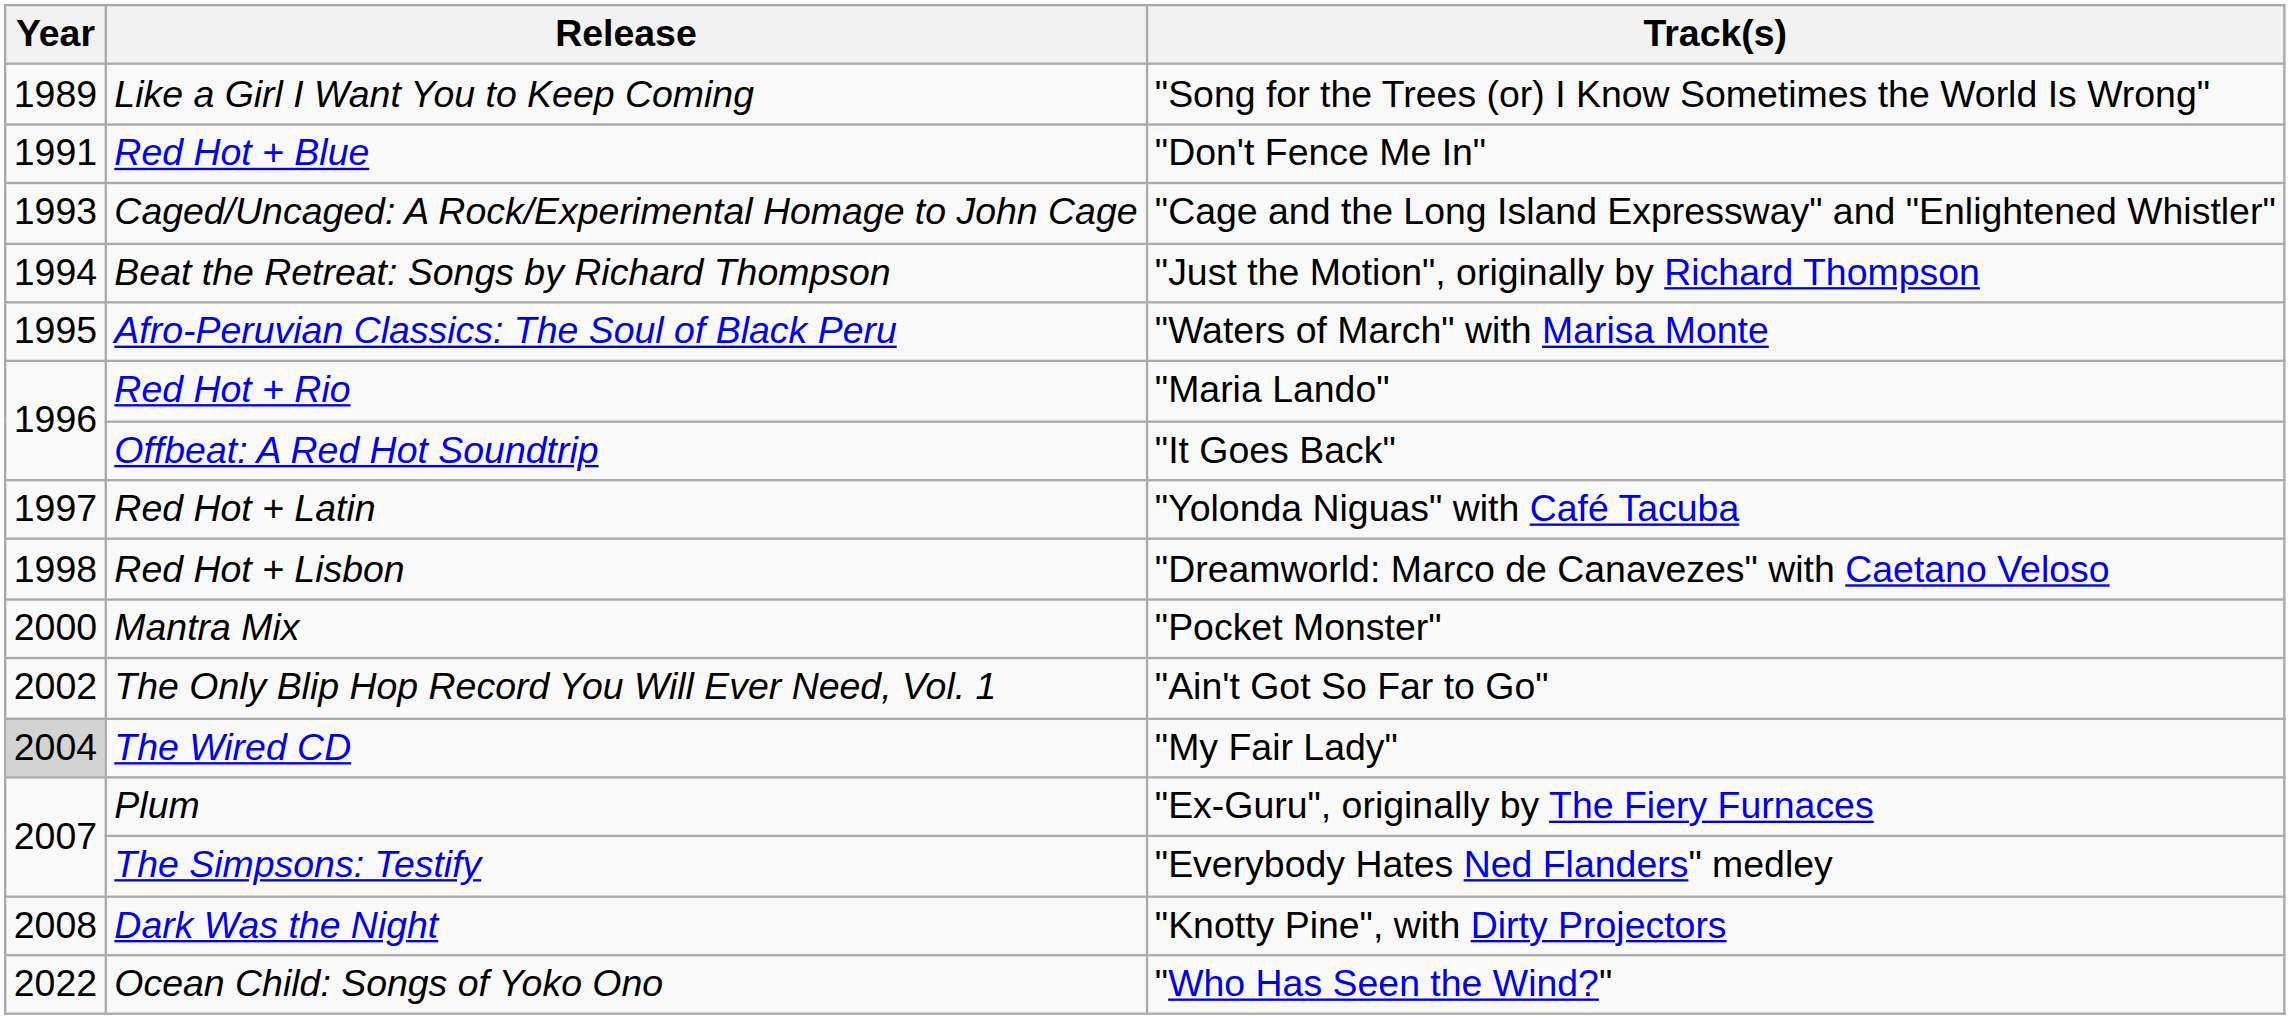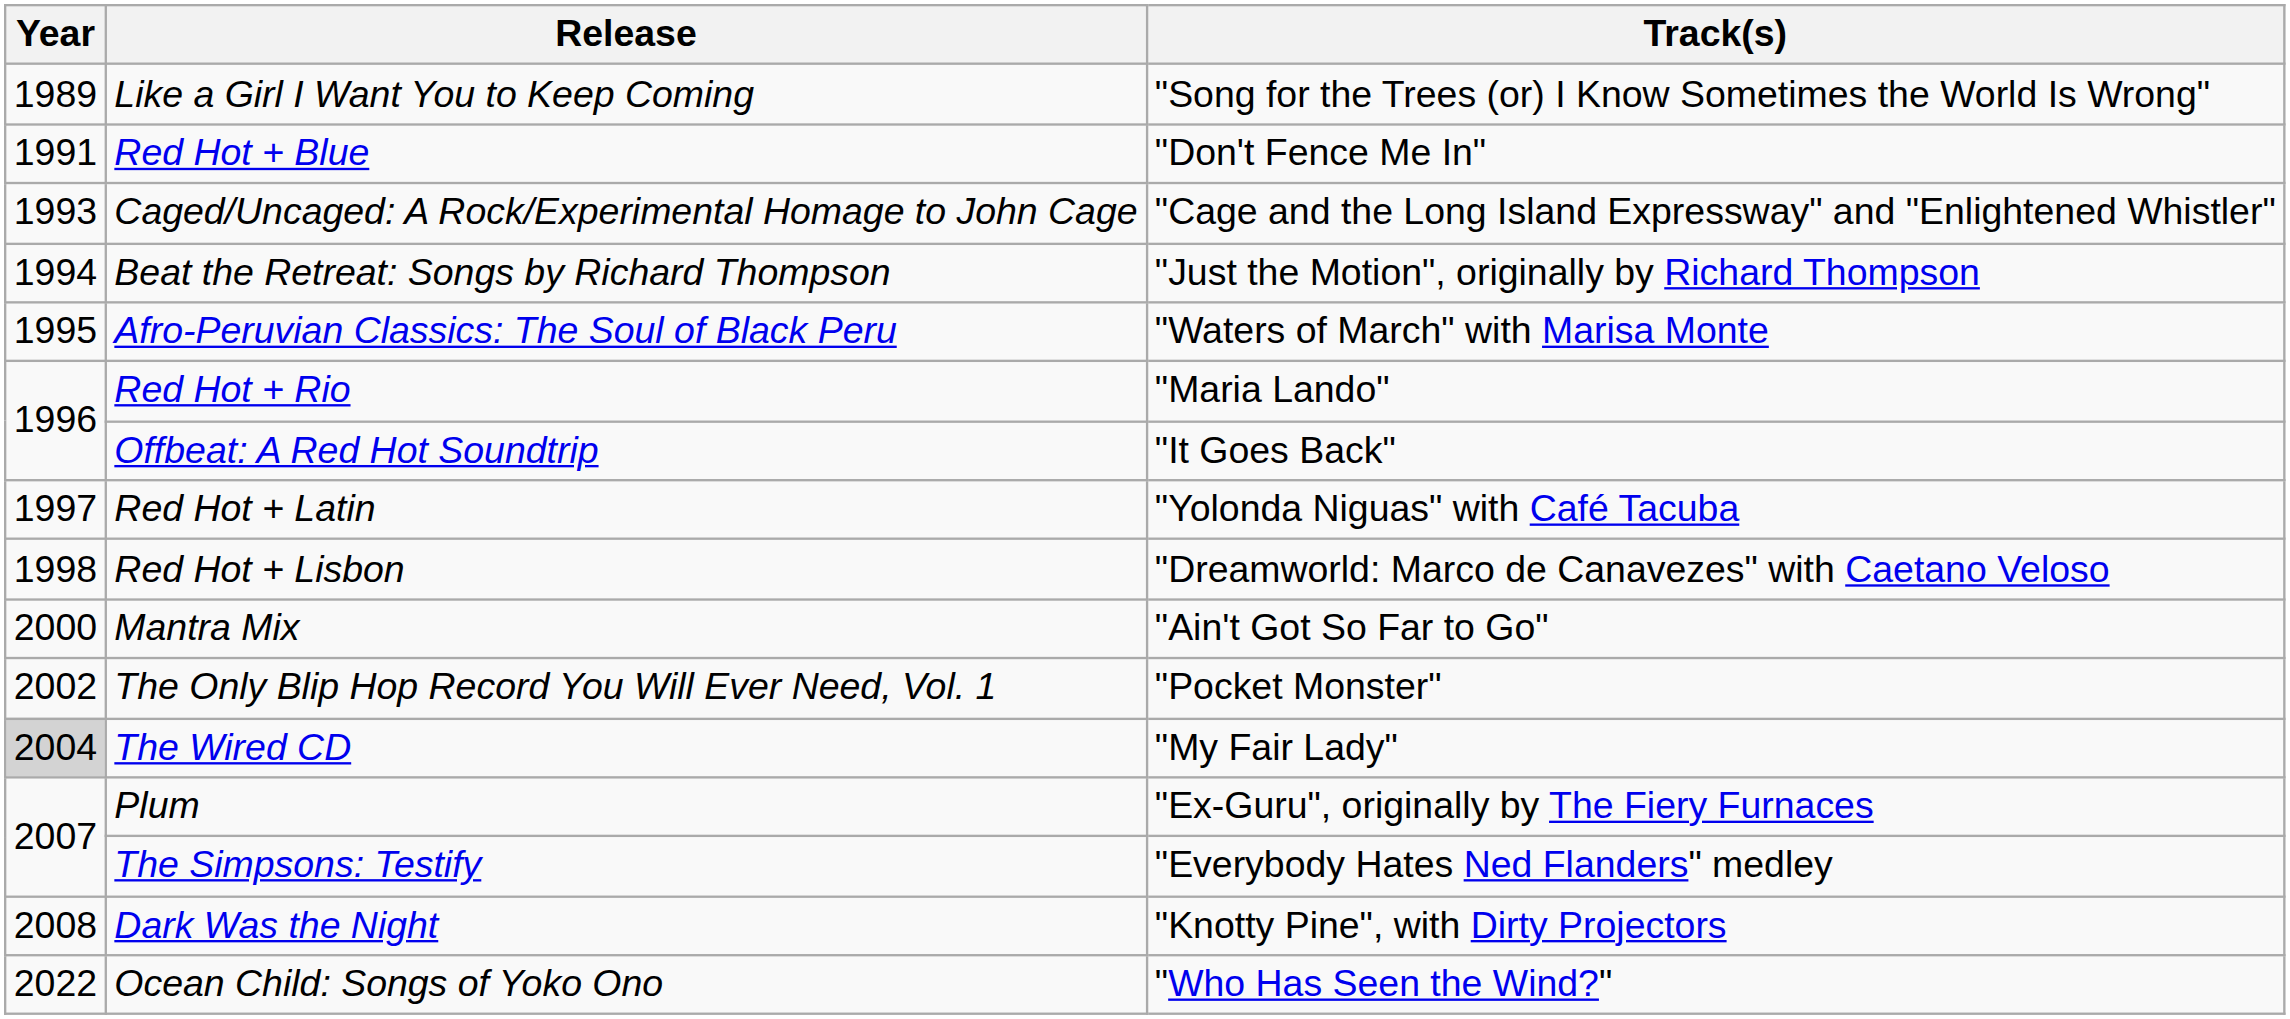 <table class="wikitable">
 <tr>
 <th>Year</th>
 <th>Release</th>
 <th>Track(s)</th>
 </tr>
 <tr>
 <td>1989</td>
 <td><em>Like a Girl I Want You to Keep Coming</em></td>
 <td>"Song for the Trees (or) I Know Sometimes the World Is Wrong"</td>
 </tr>
 <tr>
 <td>1991</td>
 <td><em><a href='#'>Red Hot + Blue</a></em></td>
 <td>"Don't Fence Me In"</td>
 </tr>
 <tr>
 <td>1993</td>
 <td><em>Caged/Uncaged: A Rock/Experimental Homage to John Cage</em></td>
 <td>"Cage and the Long Island Expressway" and "Enlightened Whistler"</td>
 </tr>
 <tr>
 <td>1994</td>
 <td><em>Beat the Retreat: Songs by Richard Thompson</em></td>
 <td>"Just the Motion", originally by <a href='#'>Richard Thompson</a></td>
 </tr>
 <tr>
 <td>1995</td>
 <td><em><a href='#'>Afro-Peruvian Classics: The Soul of Black Peru</a></em></td>
 <td>"Waters of March" with <a href='#'>Marisa Monte</a></td>
 </tr>
 <tr>
 <td rowspan="2">1996</td>
 <td><em><a href='#'>Red Hot + Rio</a></em></td>
 <td>"Maria Lando"</td>
 </tr>
 <tr>
 <td><em><a href='#'>Offbeat: A Red Hot Soundtrip</a></em></td>
 <td>"It Goes Back"</td>
 </tr>
 <tr>
 <td>1997</td>
 <td><em>Red Hot + Latin</em></td>
 <td>"Yolonda Niguas" with <a href='#'>Café Tacuba</a></td>
 </tr>
 <tr>
 <td>1998</td>
 <td><em>Red Hot + Lisbon</em></td>
 <td>"Dreamworld: Marco de Canavezes" with <a href='#'>Caetano Veloso</a></td>
 </tr>
 <tr>
 <td>2000</td>
 <td><em>Mantra Mix</em></td>
-<td>"Pocket Monster"</td>
+<td>"Ain't Got So Far to Go"</td>
 </tr>
 <tr>
 <td>2002</td>
 <td><em>The Only Blip Hop Record You Will Ever Need, Vol. 1</em></td>
-<td>"Ain't Got So Far to Go"</td>
+<td>"Pocket Monster"</td>
 </tr>
 <tr>
 <td style="background: lightgrey;">2004</td>
 <td><em><a href='#'>The Wired CD</a></em></td>
 <td>"My Fair Lady"</td>
 </tr>
 <tr>
 <td rowspan="2">2007</td>
 <td><em>Plum</em></td>
 <td>"Ex-Guru", originally by <a href='#'>The Fiery Furnaces</a></td>
 </tr>
 <tr>
 <td><em><a href='#'>The Simpsons: Testify</a></em></td>
 <td>"Everybody Hates <a href='#'>Ned Flanders</a>" medley</td>
 </tr>
 <tr>
 <td>2008</td>
 <td><em><a href='#'>Dark Was the Night</a></em></td>
 <td>"Knotty Pine", with <a href='#'>Dirty Projectors</a></td>
 </tr>
 <tr>
 <td>2022</td>
 <td><em>Ocean Child: Songs of Yoko Ono</em></td>
 <td>"<a href='#'>Who Has Seen the Wind?</a>"</td>
 </tr>
 </table>
